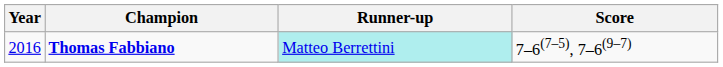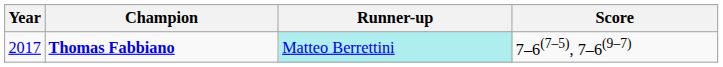 <table class="wikitable" style="font-size:90%">
 <tr>
 <th>Year</th>
 <th width="200">Champion</th>
 <th width="200">Runner-up</th>
 <th width="175">Score</th>
 </tr>
 <tr>
-<td><a href='#'>2016</a></td>
+<td><a href='#'>2017</a></td>
 <td> <strong><a href='#'>Thomas Fabbiano</a></strong></td>
 <td style="background: paleturquoise;"> <a href='#'>Matteo Berrettini</a></td>
 <td>7–6<sup>(7–5)</sup>, 7–6<sup>(9–7)</sup></td>
 </tr>
 </table>
